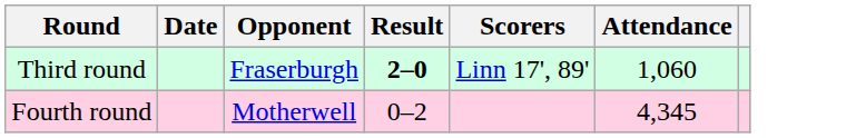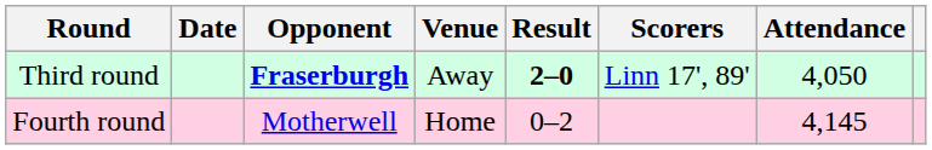 <table class="wikitable" style="text-align:center;">
 <tr>
 <th>Round</th>
 <th>Date</th>
 <th>Opponent</th>
+<th>Venue</th>
 <th>Result</th>
 <th>Scorers</th>
 <th>Attendance</th>
 <th></th>
 </tr>
 <tr style="background-color: #d0ffe3;">
 <td>Third round</td>
 <td></td>
-<td><a href='#'>Fraserburgh</a></td>
+<td><strong><a href='#'>Fraserburgh</a></strong></td>
+<td>Away</td>
 <td><strong>2–0</strong></td>
 <td><a href='#'>Linn</a> 17', 89'</td>
-<td>1,060</td>
+<td>4,050</td>
 <td></td>
 </tr>
 <tr style="background-color: #ffd0e3;">
 <td>Fourth round</td>
 <td></td>
 <td><a href='#'>Motherwell</a></td>
+<td>Home</td>
 <td>0–2</td>
 <td></td>
-<td>4,345</td>
+<td>4,145</td>
 <td></td>
 </tr>
 </table>
